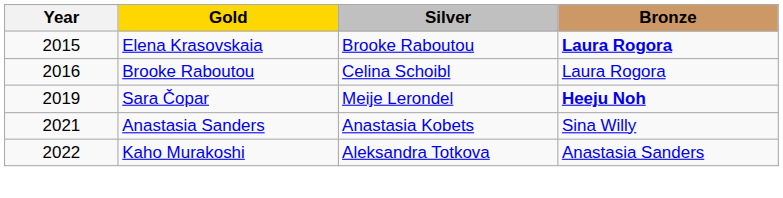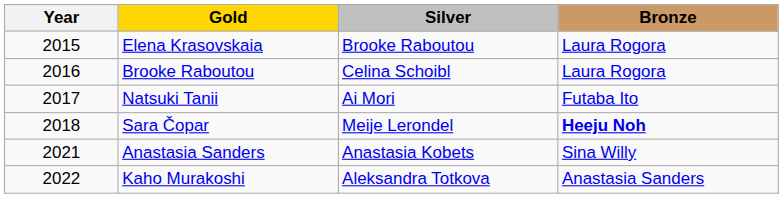 <table class="wikitable">
 <tr>
 <th width="100">Year</th>
 <th width="200" style="background:gold;">Gold</th>
 <th width="200" style="background:silver;">Silver</th>
 <th width="200" style="background:#CC9966;">Bronze</th>
 </tr>
 <tr>
 <td align="center">2015</td>
 <td> <a href='#'>Elena Krasovskaia</a></td>
 <td> <a href='#'>Brooke Raboutou</a></td>
-<td><strong> <a href='#'>Laura Rogora</a></strong></td>
+<td> <a href='#'>Laura Rogora</a></td>
 </tr>
 <tr>
 <td align="center">2016</td>
 <td> <a href='#'>Brooke Raboutou</a></td>
 <td> <a href='#'>Celina Schoibl</a></td>
 <td> <a href='#'>Laura Rogora</a></td>
 </tr>
 <tr>
-<td align="center">2019</td>
+<td align="center">2017</td>
+<td> <a href='#'>Natsuki Tanii</a></td>
+<td> <a href='#'>Ai Mori</a></td>
+<td> <a href='#'>Futaba Ito</a></td>
+</tr>
+<tr>
+<td align="center">2018</td>
 <td> <a href='#'>Sara Čopar</a></td>
 <td> <a href='#'>Meije Lerondel</a></td>
 <td><strong> <a href='#'>Heeju Noh</a></strong></td>
 </tr>
 <tr>
 <td align="center">2021</td>
 <td> <a href='#'>Anastasia Sanders</a></td>
 <td> <a href='#'>Anastasia Kobets</a></td>
 <td> <a href='#'>Sina Willy</a></td>
 </tr>
 <tr>
 <td align="center">2022</td>
 <td> <a href='#'>Kaho Murakoshi</a></td>
 <td> <a href='#'>Aleksandra Totkova</a></td>
 <td> <a href='#'>Anastasia Sanders</a></td>
 </tr>
 </table>
